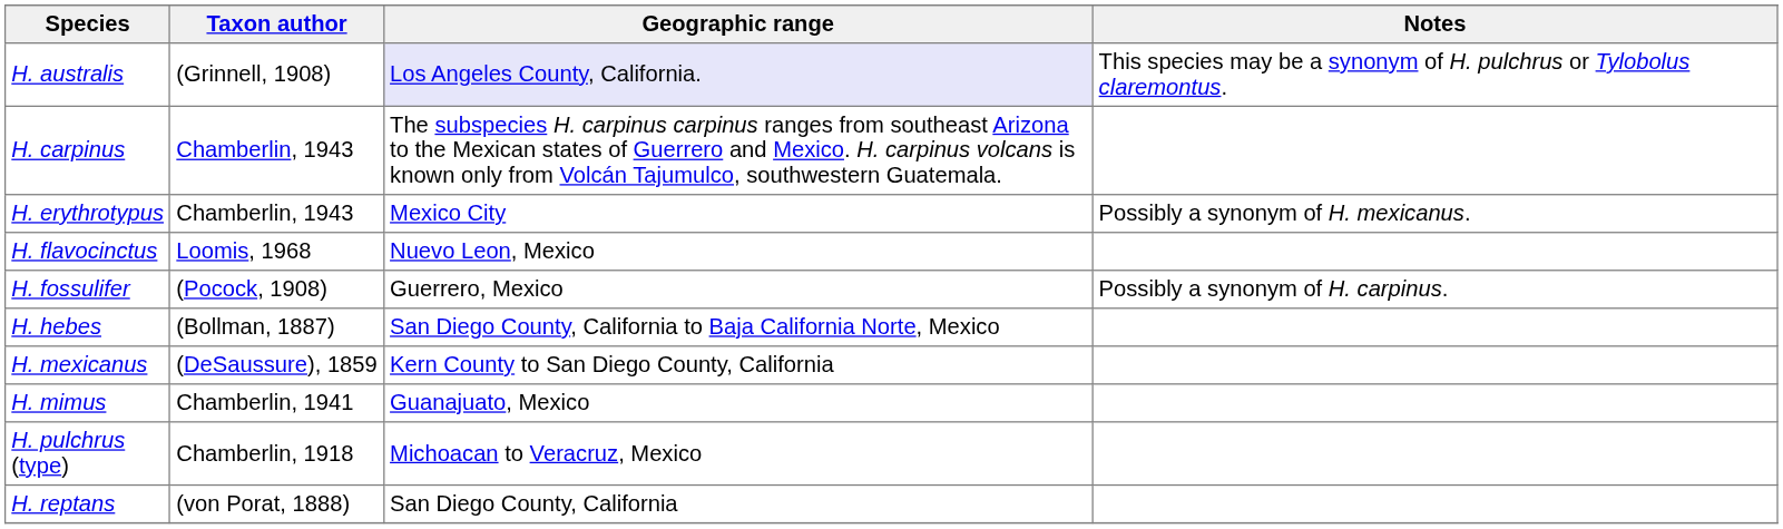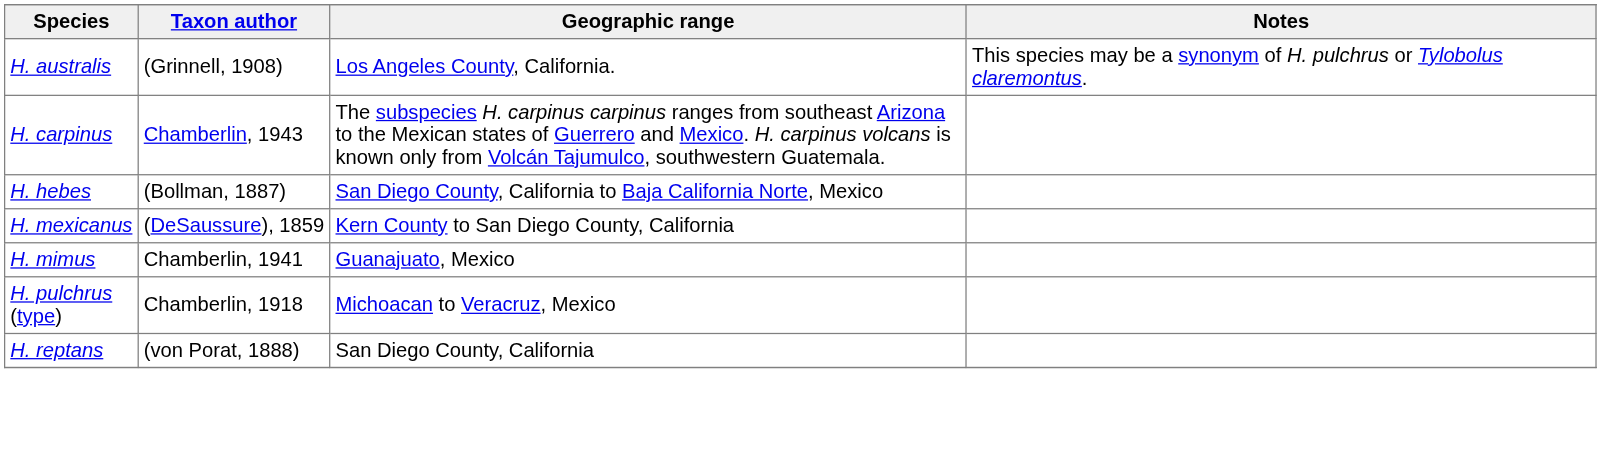 <table |cellspacing=0 cellpadding=4 border=1 style="width: 100%; border-collapse: collapse;">
 <tr>
 </tr>
 <tr>
 <th bgcolor="#f0f0f0">Species</th>
 <th bgcolor="#f0f0f0"><a href='#'>Taxon author</a></th>
 <th bgcolor="#f0f0f0">Geographic range</th>
 <th bgcolor="#f0f0f0">Notes</th>
 </tr>
 <tr>
 <td><em><a href='#'>H. australis</a></em></td>
 <td>(Grinnell, 1908)</td>
-<td style="background: lavender; width:40%"><a href='#'>Los Angeles County</a>, California.</td>
+<td style="width:40%"><a href='#'>Los Angeles County</a>, California.</td>
 <td>This species may be a <a href='#'>synonym</a> of <em>H. pulchrus</em> or <em><a href='#'>Tylobolus claremontus</a></em>.</td>
 </tr>
 <tr>
 <td><em><a href='#'>H. carpinus</a></em></td>
 <td><a href='#'>Chamberlin</a>, 1943</td>
 <td>The <a href='#'>subspecies</a> <em>H. carpinus carpinus</em> ranges from southeast <a href='#'>Arizona</a> to the Mexican states of <a href='#'>Guerrero</a> and <a href='#'>Mexico</a>. <em>H. carpinus volcans</em> is known only from <a href='#'>Volcán Tajumulco</a>, southwestern Guatemala.</td>
 <td></td>
-</tr>
-<tr>
-<td><em><a href='#'>H. erythrotypus</a></em></td>
-<td>Chamberlin, 1943</td>
-<td><a href='#'>Mexico City</a></td>
-<td>Possibly a synonym of <em>H. mexicanus</em>.</td>
-</tr>
-<tr>
-<td><em><a href='#'>H. flavocinctus</a></em></td>
-<td><a href='#'>Loomis</a>, 1968</td>
-<td><a href='#'>Nuevo Leon</a>, Mexico</td>
-<td></td>
-</tr>
-<tr>
-<td><em><a href='#'>H. fossulifer</a></em></td>
-<td>(<a href='#'>Pocock</a>, 1908)</td>
-<td>Guerrero, Mexico</td>
-<td>Possibly a synonym of <em>H. carpinus</em>.</td>
 </tr>
 <tr>
 <td><em><a href='#'>H. hebes</a></em></td>
 <td>(Bollman, 1887)</td>
 <td><a href='#'>San Diego County</a>, California to <a href='#'>Baja California Norte</a>, Mexico</td>
 <td></td>
 </tr>
 <tr>
 <td><em><a href='#'>H. mexicanus</a></em></td>
 <td>(<a href='#'>DeSaussure</a>), 1859</td>
 <td><a href='#'>Kern County</a> to San Diego County, California</td>
 <td></td>
 </tr>
 <tr>
 <td><em><a href='#'>H. mimus</a></em></td>
 <td>Chamberlin, 1941</td>
 <td><a href='#'>Guanajuato</a>, Mexico</td>
 <td></td>
 </tr>
 <tr>
 <td><em><a href='#'>H. pulchrus</a></em> <br>(<a href='#'>type</a>)</td>
 <td>Chamberlin, 1918</td>
 <td><a href='#'>Michoacan</a> to <a href='#'>Veracruz</a>, Mexico</td>
 <td></td>
 </tr>
 <tr>
 <td><em><a href='#'>H. reptans</a></em></td>
 <td>(von Porat, 1888)</td>
 <td>San Diego County, California</td>
 <td></td>
 </tr>
 <tr>
 </tr>
 </table>
